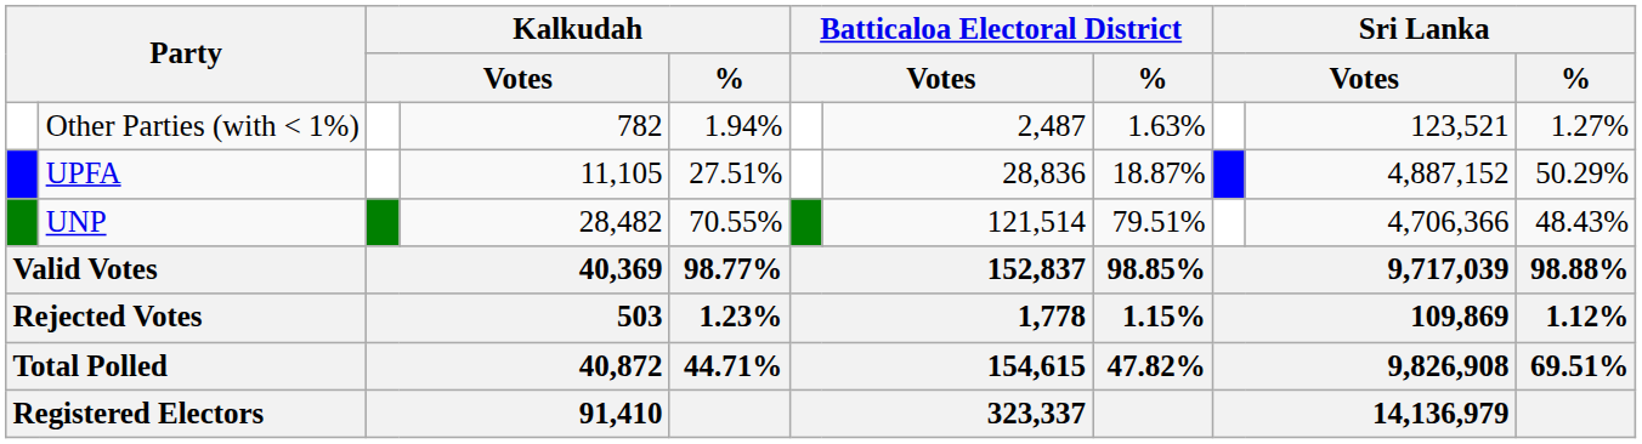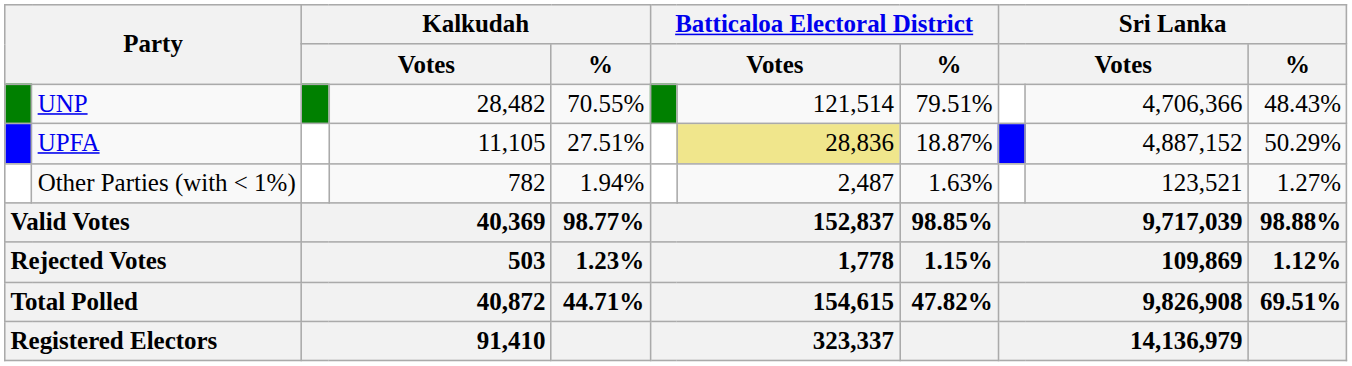 <table class="wikitable">
 <tr>
 <th colspan="2" width="144px"rowspan="2">Party</th>
 <th colspan="3" width="216px">Kalkudah</th>
 <th colspan="3" width="216px"><a href='#'>Batticaloa Electoral District</a></th>
 <th colspan="3" width="216px">Sri Lanka</th>
 </tr>
 <tr>
 <th colspan="2" width="144px">Votes</th>
 <th>%</th>
 <th colspan="2" width="144px">Votes</th>
 <th>%</th>
 <th colspan="2" width="144px">Votes</th>
 <th>%</th>
 </tr>
 <tr>
+<td style="background-color:green;" width="10px"></td>
+<td style="text-align:left;"><a href='#'>UNP</a></td>
+<td style="background-color:green;" width="10px"></td>
+<td style="text-align:right;">28,482</td>
+<td style="text-align:right;">70.55%</td>
+<td style="background-color:green;" width="10px"></td>
+<td style="text-align:right;">121,514</td>
+<td style="text-align:right;">79.51%</td>
+<td style="background-color:white;" width="10px"></td>
+<td style="text-align:right;">4,706,366</td>
+<td style="text-align:right;">48.43%</td>
+</tr>
+<tr>
+<td style="background-color:blue;" width="10px"></td>
+<td style="text-align:left;"><a href='#'>UPFA</a></td>
+<td style="background-color:white;" width="10px"></td>
+<td style="text-align:right;">11,105</td>
+<td style="text-align:right;">27.51%</td>
+<td style="background-color:white;" width="10px"></td>
+<td style="background: khaki; text-align:right;">28,836</td>
+<td style="text-align:right;">18.87%</td>
+<td style="background-color:blue;" width="10px"></td>
+<td style="text-align:right;">4,887,152</td>
+<td style="text-align:right;">50.29%</td>
+</tr>
+<tr>
 <td style="background-color:white;" width="10px"></td>
 <td style="text-align:left;">Other Parties (with < 1%)</td>
 <td style="background-color:white;" width="10px"></td>
 <td style="text-align:right;">782</td>
 <td style="text-align:right;">1.94%</td>
 <td style="background-color:white;" width="10px"></td>
 <td style="text-align:right;">2,487</td>
 <td style="text-align:right;">1.63%</td>
 <td style="background-color:white;" width="10px"></td>
 <td style="text-align:right;">123,521</td>
 <td style="text-align:right;">1.27%</td>
-</tr>
-<tr>
-<td style="background-color:blue;" width="10px"></td>
-<td style="text-align:left;"><a href='#'>UPFA</a></td>
-<td style="background-color:white;" width="10px"></td>
-<td style="text-align:right;">11,105</td>
-<td style="text-align:right;">27.51%</td>
-<td style="background-color:white;" width="10px"></td>
-<td style="text-align:right;">28,836</td>
-<td style="text-align:right;">18.87%</td>
-<td style="background-color:blue;" width="10px"></td>
-<td style="text-align:right;">4,887,152</td>
-<td style="text-align:right;">50.29%</td>
-</tr>
-<tr>
-<td style="background-color:green;" width="10px"></td>
-<td style="text-align:left;"><a href='#'>UNP</a></td>
-<td style="background-color:green;" width="10px"></td>
-<td style="text-align:right;">28,482</td>
-<td style="text-align:right;">70.55%</td>
-<td style="background-color:green;" width="10px"></td>
-<td style="text-align:right;">121,514</td>
-<td style="text-align:right;">79.51%</td>
-<td style="background-color:white;" width="10px"></td>
-<td style="text-align:right;">4,706,366</td>
-<td style="text-align:right;">48.43%</td>
 </tr>
 <tr>
 <th colspan="2" width="144px"style="text-align:left;">Valid Votes</th>
 <th style="text-align:right;"colspan="2" width="144px">40,369</th>
 <th style="text-align:right;">98.77%</th>
 <th style="text-align:right;"colspan="2" width="144px">152,837</th>
 <th style="text-align:right;">98.85%</th>
 <th style="text-align:right;"colspan="2" width="144px">9,717,039</th>
 <th style="text-align:right;">98.88%</th>
 </tr>
 <tr>
 <th colspan="2" width="144px"style="text-align:left;">Rejected Votes</th>
 <th style="text-align:right;"colspan="2" width="144px">503</th>
 <th style="text-align:right;">1.23%</th>
 <th style="text-align:right;"colspan="2" width="144px">1,778</th>
 <th style="text-align:right;">1.15%</th>
 <th style="text-align:right;"colspan="2" width="144px">109,869</th>
 <th style="text-align:right;">1.12%</th>
 </tr>
 <tr>
 <th colspan="2" width="144px"style="text-align:left;">Total Polled</th>
 <th style="text-align:right;"colspan="2" width="144px">40,872</th>
 <th style="text-align:right;">44.71%</th>
 <th style="text-align:right;"colspan="2" width="144px">154,615</th>
 <th style="text-align:right;">47.82%</th>
 <th style="text-align:right;"colspan="2" width="144px">9,826,908</th>
 <th style="text-align:right;">69.51%</th>
 </tr>
 <tr>
 <th colspan="2" width="144px"style="text-align:left;">Registered Electors</th>
 <th style="text-align:right;"colspan="2" width="144px">91,410</th>
 <th></th>
 <th style="text-align:right;"colspan="2" width="144px">323,337</th>
 <th></th>
 <th style="text-align:right;"colspan="2" width="144px">14,136,979</th>
 <th></th>
 </tr>
 </table>
